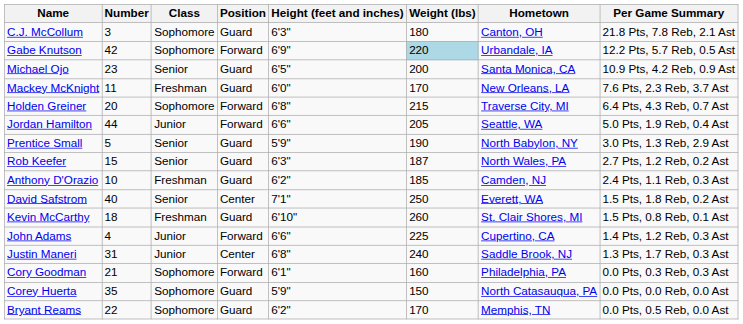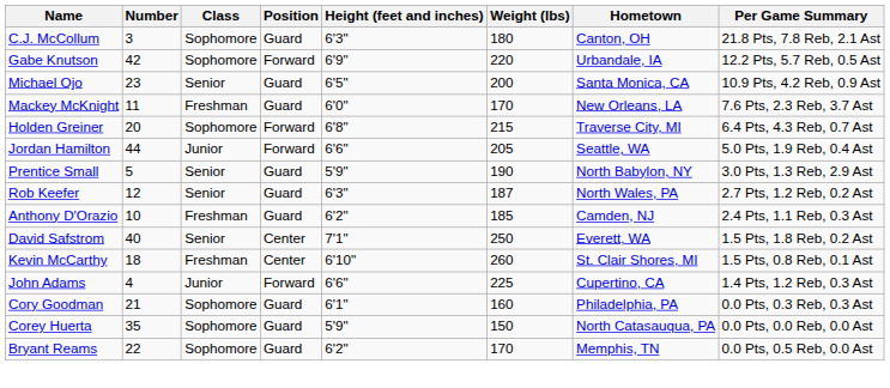 <table class="wikitable">
 <tr>
 <th>Name</th>
 <th>Number</th>
 <th>Class</th>
 <th>Position</th>
 <th>Height (feet and inches)</th>
 <th>Weight (lbs)</th>
 <th>Hometown</th>
 <th>Per Game Summary</th>
 </tr>
 <tr>
 <td><a href='#'>C.J. McCollum</a></td>
 <td>3</td>
 <td>Sophomore</td>
 <td>Guard</td>
 <td>6'3"</td>
 <td>180</td>
 <td><a href='#'>Canton, OH</a></td>
 <td>21.8 Pts, 7.8 Reb, 2.1 Ast</td>
 </tr>
 <tr>
 <td><a href='#'>Gabe Knutson</a></td>
 <td>42</td>
 <td>Sophomore</td>
 <td>Forward</td>
 <td>6'9"</td>
-<td style="background: lightblue;">220</td>
+<td>220</td>
 <td><a href='#'>Urbandale, IA</a></td>
 <td>12.2 Pts, 5.7 Reb, 0.5 Ast</td>
 </tr>
 <tr>
 <td><a href='#'>Michael Ojo</a></td>
 <td>23</td>
 <td>Senior</td>
 <td>Guard</td>
 <td>6'5"</td>
 <td>200</td>
 <td><a href='#'>Santa Monica, CA</a></td>
 <td>10.9 Pts, 4.2 Reb, 0.9 Ast</td>
 </tr>
 <tr>
 <td><a href='#'>Mackey McKnight</a></td>
 <td>11</td>
 <td>Freshman</td>
 <td>Guard</td>
 <td>6'0"</td>
 <td>170</td>
 <td><a href='#'>New Orleans, LA</a></td>
 <td>7.6 Pts, 2.3 Reb, 3.7 Ast</td>
 </tr>
 <tr>
 <td><a href='#'>Holden Greiner</a></td>
 <td>20</td>
 <td>Sophomore</td>
 <td>Forward</td>
 <td>6'8"</td>
 <td>215</td>
 <td><a href='#'>Traverse City, MI</a></td>
 <td>6.4 Pts, 4.3 Reb, 0.7 Ast</td>
 </tr>
 <tr>
 <td><a href='#'>Jordan Hamilton</a></td>
 <td>44</td>
 <td>Junior</td>
 <td>Forward</td>
 <td>6'6"</td>
 <td>205</td>
 <td><a href='#'>Seattle, WA</a></td>
 <td>5.0 Pts, 1.9 Reb, 0.4 Ast</td>
 </tr>
 <tr>
 <td><a href='#'>Prentice Small</a></td>
 <td>5</td>
 <td>Senior</td>
 <td>Guard</td>
 <td>5'9"</td>
 <td>190</td>
 <td><a href='#'>North Babylon, NY</a></td>
 <td>3.0 Pts, 1.3 Reb, 2.9 Ast</td>
 </tr>
 <tr>
 <td><a href='#'>Rob Keefer</a></td>
-<td>15</td>
+<td>12</td>
 <td>Senior</td>
 <td>Guard</td>
 <td>6'3"</td>
 <td>187</td>
 <td><a href='#'>North Wales, PA</a></td>
 <td>2.7 Pts, 1.2 Reb, 0.2 Ast</td>
 </tr>
 <tr>
 <td><a href='#'>Anthony D'Orazio</a></td>
 <td>10</td>
 <td>Freshman</td>
 <td>Guard</td>
 <td>6'2"</td>
 <td>185</td>
 <td><a href='#'>Camden, NJ</a></td>
 <td>2.4 Pts, 1.1 Reb, 0.3 Ast</td>
 </tr>
 <tr>
 <td><a href='#'>David Safstrom</a></td>
 <td>40</td>
 <td>Senior</td>
 <td>Center</td>
 <td>7'1"</td>
 <td>250</td>
 <td><a href='#'>Everett, WA</a></td>
 <td>1.5 Pts, 1.8 Reb, 0.2 Ast</td>
 </tr>
 <tr>
 <td><a href='#'>Kevin McCarthy</a></td>
 <td>18</td>
 <td>Freshman</td>
-<td>Guard</td>
+<td>Center</td>
 <td>6'10"</td>
 <td>260</td>
 <td><a href='#'>St. Clair Shores, MI</a></td>
 <td>1.5 Pts, 0.8 Reb, 0.1 Ast</td>
 </tr>
 <tr>
 <td><a href='#'>John Adams</a></td>
 <td>4</td>
 <td>Junior</td>
 <td>Forward</td>
 <td>6'6"</td>
 <td>225</td>
 <td><a href='#'>Cupertino, CA</a></td>
 <td>1.4 Pts, 1.2 Reb, 0.3 Ast</td>
 </tr>
 <tr>
-<td><a href='#'>Justin Maneri</a></td>
-<td>31</td>
-<td>Junior</td>
-<td>Center</td>
-<td>6'8"</td>
-<td>240</td>
-<td><a href='#'>Saddle Brook, NJ</a></td>
-<td>1.3 Pts, 1.7 Reb, 0.3 Ast</td>
-</tr>
-<tr>
 <td><a href='#'>Cory Goodman</a></td>
 <td>21</td>
 <td>Sophomore</td>
-<td>Forward</td>
+<td>Guard</td>
 <td>6'1"</td>
 <td>160</td>
 <td><a href='#'>Philadelphia, PA</a></td>
 <td>0.0 Pts, 0.3 Reb, 0.3 Ast</td>
 </tr>
 <tr>
 <td><a href='#'>Corey Huerta</a></td>
 <td>35</td>
 <td>Sophomore</td>
 <td>Guard</td>
 <td>5'9"</td>
 <td>150</td>
 <td><a href='#'>North Catasauqua, PA</a></td>
 <td>0.0 Pts, 0.0 Reb, 0.0 Ast</td>
 </tr>
 <tr>
 <td><a href='#'>Bryant Reams</a></td>
 <td>22</td>
 <td>Sophomore</td>
 <td>Guard</td>
 <td>6'2"</td>
 <td>170</td>
 <td><a href='#'>Memphis, TN</a></td>
 <td>0.0 Pts, 0.5 Reb, 0.0 Ast</td>
 </tr>
 </table>
